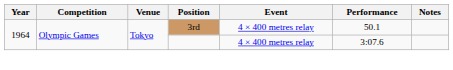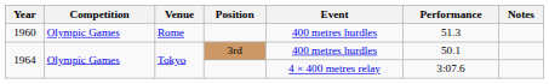 <table class="wikitable" width=55% style="font-size:90%; text-align:center;">
 <tr>
 <th>Year</th>
 <th>Competition</th>
 <th>Venue</th>
 <th>Position</th>
 <th>Event</th>
 <th>Performance</th>
 <th>Notes</th>
 </tr>
 <tr>
+<td rowspan=1>1960</td>
+<td rowspan=1 align=left><a href='#'>Olympic Games</a></td>
+<td rowspan=1 align=left> <a href='#'>Rome</a></td>
+<td></td>
+<td><a href='#'>400 metres hurdles</a></td>
+<td>51.3</td>
+<td></td>
+</tr>
+<tr>
 <td rowspan=2>1964</td>
 <td rowspan=2 align=left><a href='#'>Olympic Games</a></td>
 <td rowspan=2 align=left> <a href='#'>Tokyo</a></td>
 <td bgcolor=cc9966>3rd</td>
-<td><a href='#'>4 × 400 metres relay</a></td>
+<td><a href='#'>400 metres hurdles</a></td>
 <td>50.1</td>
 <td></td>
 </tr>
 <tr>
 <td></td>
 <td><a href='#'>4 × 400 metres relay</a></td>
 <td>3:07.6</td>
 <td></td>
 </tr>
 </table>
